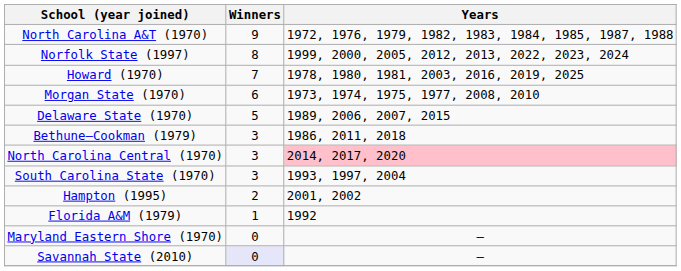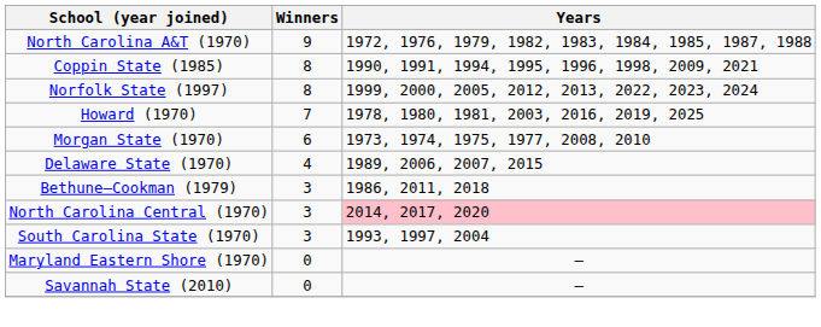 <table class="wikitable">
 <tr>
 <th>School (year joined)</th>
 <th>Winners</th>
 <th>Years</th>
 </tr>
 <tr align="center">
 <td><a href='#'>North Carolina A&T</a> (1970)</td>
 <td>9</td>
 <td align="left">1972, 1976, 1979, 1982, 1983, 1984, 1985, 1987, 1988</td>
+</tr>
+<tr align="center">
+<td><a href='#'>Coppin State</a> (1985)</td>
+<td>8</td>
+<td align="left">1990, 1991, 1994, 1995, 1996, 1998, 2009, 2021</td>
 </tr>
 <tr align="center">
 <td><a href='#'>Norfolk State</a> (1997)</td>
 <td>8</td>
 <td align="left">1999, 2000, 2005, 2012, 2013, 2022, 2023, 2024</td>
 </tr>
 <tr align="center">
 <td><a href='#'>Howard</a> (1970)</td>
 <td>7</td>
 <td align="left">1978, 1980, 1981, 2003, 2016, 2019, 2025</td>
 </tr>
 <tr align="center">
 <td><a href='#'>Morgan State</a> (1970)</td>
 <td>6</td>
 <td align="left">1973, 1974, 1975, 1977, 2008, 2010</td>
 </tr>
 <tr align="center">
 <td><a href='#'>Delaware State</a> (1970)</td>
-<td>5</td>
+<td>4</td>
 <td align="left">1989, 2006, 2007, 2015</td>
 </tr>
 <tr align="center">
 <td><a href='#'>Bethune–Cookman</a> (1979)</td>
 <td>3</td>
 <td align="left">1986, 2011, 2018</td>
 </tr>
 <tr align="center">
 <td><a href='#'>North Carolina Central</a> (1970)</td>
 <td>3</td>
 <td align="left" style="background: pink;">2014, 2017, 2020</td>
 </tr>
 <tr align="center">
 <td><a href='#'>South Carolina State</a> (1970)</td>
 <td>3</td>
 <td align="left">1993, 1997, 2004</td>
 </tr>
 <tr align="center">
-<td><a href='#'>Hampton</a> (1995)</td>
-<td>2</td>
-<td align="left">2001, 2002</td>
-</tr>
-<tr align="center">
-<td><a href='#'>Florida A&M</a> (1979)</td>
-<td>1</td>
-<td align="left">1992</td>
-</tr>
-<tr align="center">
 <td><a href='#'>Maryland Eastern Shore</a> (1970)</td>
 <td>0</td>
 <td>—</td>
 </tr>
 <tr align="center">
 <td><a href='#'>Savannah State</a> (2010)</td>
-<td style="background: lavender;">0</td>
+<td>0</td>
 <td>—</td>
 </tr>
 <tr align="center">
 </tr>
 </table>
